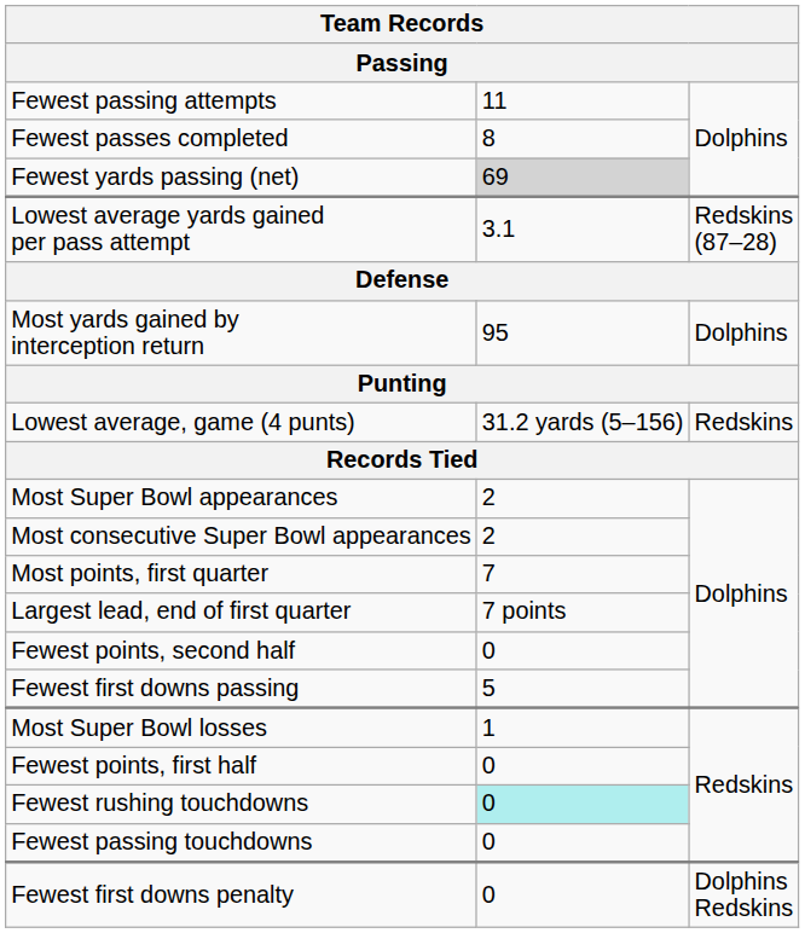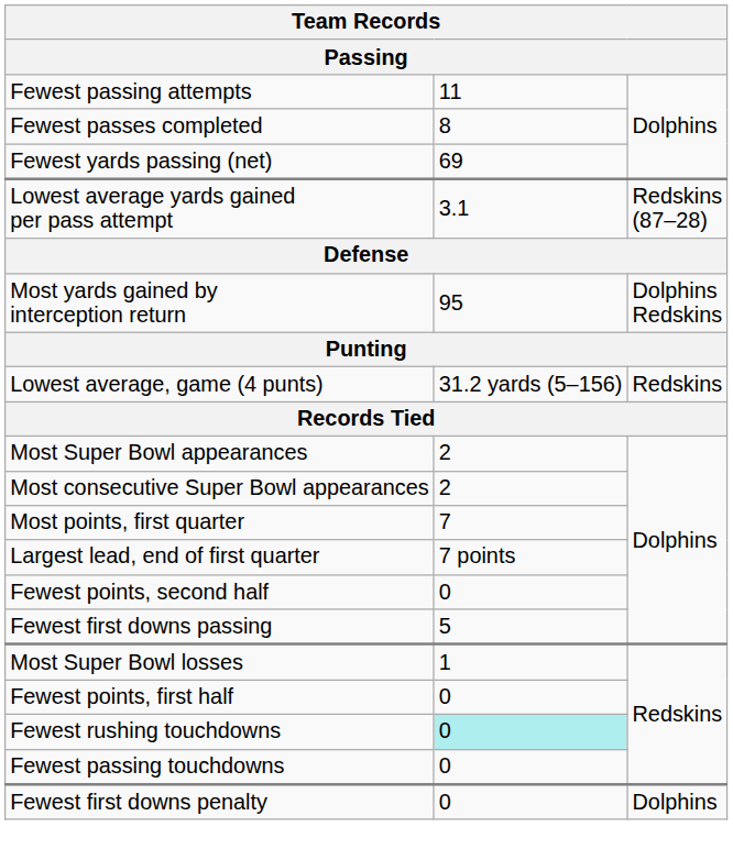 <table class="wikitable">
 <tr>
 <th colspan=3>Team Records</th>
 </tr>
 <tr>
 <th colspan=3>Passing</th>
 </tr>
 <tr>
 <td>Fewest passing attempts</td>
 <td>11</td>
 <td rowspan=3>Dolphins</td>
 </tr>
 <tr>
 <td>Fewest passes completed</td>
 <td>8</td>
 </tr>
 <tr style="border-bottom: 2px solid gray">
 <td>Fewest yards passing (net)</td>
-<td style="background: lightgrey;">69</td>
+<td>69</td>
 </tr>
 <tr>
 <td>Lowest average yards gained<br>per pass attempt</td>
 <td>3.1</td>
 <td>Redskins<br>(87–28)</td>
 </tr>
 <tr>
 <th colspan=3>Defense</th>
 </tr>
 <tr>
 <td>Most yards gained by <br>interception return</td>
 <td>95</td>
-<td>Dolphins</td>
+<td>Dolphins<br>Redskins</td>
 </tr>
 <tr>
 <th colspan=3>Punting</th>
 </tr>
 <tr>
 <td>Lowest average, game (4 punts)</td>
 <td>31.2 yards (5–156)</td>
 <td>Redskins</td>
 </tr>
 <tr>
 <th colspan=3>Records Tied</th>
 </tr>
 <tr>
 <td>Most Super Bowl appearances</td>
 <td>2</td>
 <td rowspan=6>Dolphins</td>
 </tr>
 <tr>
 <td>Most consecutive Super Bowl appearances</td>
 <td>2</td>
 </tr>
 <tr>
 <td>Most points, first quarter</td>
 <td>7</td>
 </tr>
 <tr>
 <td>Largest lead, end of first quarter</td>
 <td>7 points</td>
 </tr>
 <tr>
 <td>Fewest points, second half</td>
 <td>0</td>
 </tr>
 <tr style="border-bottom: 2px solid gray">
 <td>Fewest first downs passing</td>
 <td>5</td>
 </tr>
 <tr>
 <td>Most Super Bowl losses</td>
 <td>1</td>
 <td rowspan=4>Redskins</td>
 </tr>
 <tr>
 <td>Fewest points, first half</td>
 <td>0</td>
 </tr>
 <tr>
 <td>Fewest rushing touchdowns</td>
 <td style="background: paleturquoise;">0</td>
 </tr>
 <tr style="border-bottom: 2px solid gray">
 <td>Fewest passing touchdowns</td>
 <td>0</td>
 </tr>
 <tr>
 <td>Fewest first downs penalty</td>
 <td>0</td>
-<td>Dolphins<br>Redskins</td>
+<td>Dolphins</td>
 </tr>
 </table>
